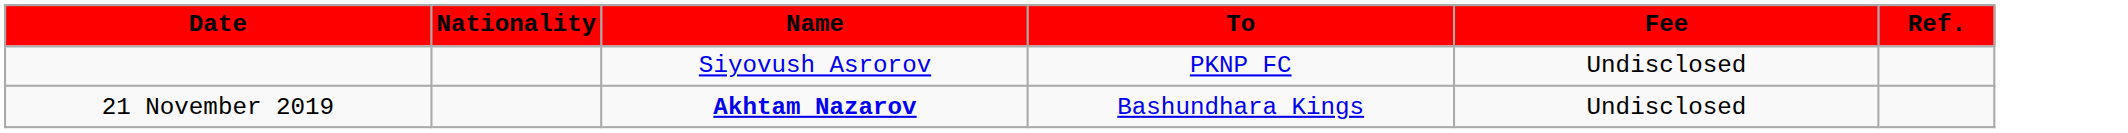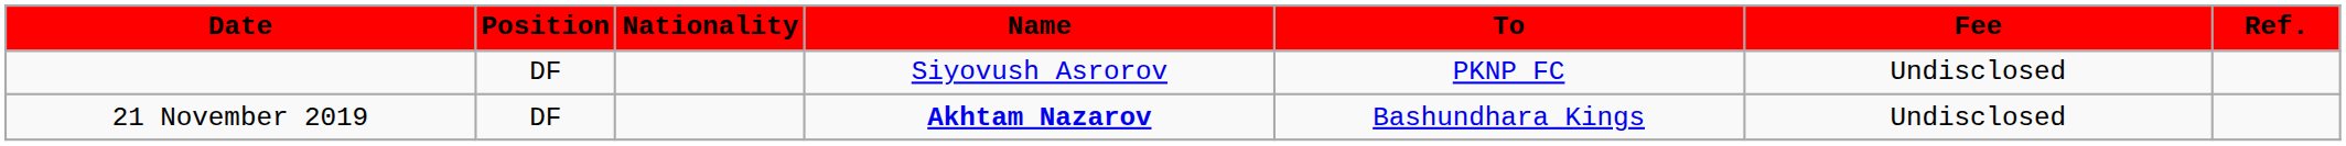 <table class="wikitable"  style="text-align:center; font-size:90%; ">
 <tr>
 <th style="background:#FF0000; color:#000000; width:200px;">Date</th>
+<th style="background:#FF0000; color:#000000; width:50px;">Position</th>
 <th style="background:#FF0000; color:#000000; width:50px;">Nationality</th>
 <th style="background:#FF0000; color:#000000; width:200px;">Name</th>
 <th style="background:#FF0000; color:#000000; width:200px;">To</th>
 <th style="background:#FF0000; color:#000000; width:200px;">Fee</th>
 <th style="background:#FF0000; color:#000000; width:50px;">Ref.</th>
 </tr>
 <tr>
 <td></td>
+<td>DF</td>
 <td></td>
 <td><a href='#'>Siyovush Asrorov</a></td>
 <td><a href='#'>PKNP FC</a></td>
 <td>Undisclosed</td>
 <td></td>
 </tr>
 <tr>
 <td>21 November 2019</td>
+<td>DF</td>
 <td></td>
 <td><strong><a href='#'>Akhtam Nazarov</a></strong></td>
 <td><a href='#'>Bashundhara Kings</a></td>
 <td>Undisclosed</td>
 <td></td>
 </tr>
 </table>
